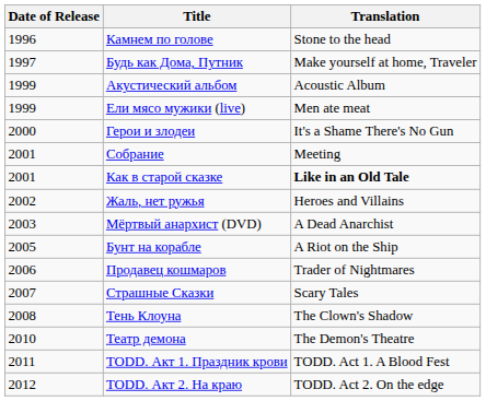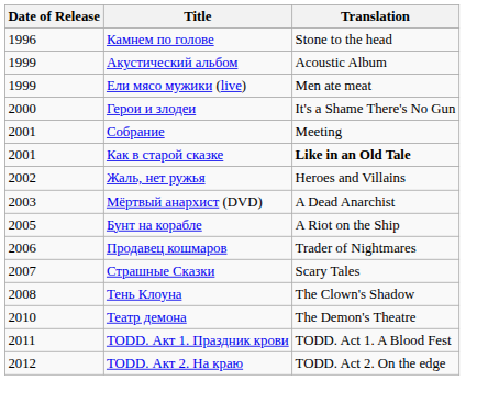 <table class="wikitable" style="font-size: 95%;">
 <tr>
 <th>Date of Release</th>
 <th>Title</th>
 <th>Translation</th>
 </tr>
 <tr>
 <td>1996</td>
 <td><a href='#'>Камнем по голове</a></td>
 <td>Stone to the head</td>
-</tr>
-<tr>
-<td>1997</td>
-<td><a href='#'>Будь как Дома, Путник</a></td>
-<td>Make yourself at home, Traveler</td>
 </tr>
 <tr>
 <td>1999</td>
 <td><a href='#'>Акустический альбом</a></td>
 <td>Acoustic Album</td>
 </tr>
 <tr>
 <td>1999</td>
 <td><a href='#'>Ели мясо мужики</a> (<a href='#'>live</a>)</td>
 <td>Men ate meat</td>
 </tr>
 <tr>
 <td>2000</td>
 <td><a href='#'>Герои и злодеи</a></td>
 <td>It's a Shame There's No Gun</td>
 </tr>
 <tr>
 <td>2001</td>
 <td><a href='#'>Собрание</a></td>
 <td>Meeting</td>
 </tr>
 <tr>
 <td>2001</td>
 <td><a href='#'>Как в старой сказке</a></td>
 <td><strong>Like in an Old Tale</strong></td>
 </tr>
 <tr>
 <td>2002</td>
 <td><a href='#'>Жаль, нет ружья</a></td>
 <td>Heroes and Villains</td>
 </tr>
 <tr>
 <td>2003</td>
 <td><a href='#'>Мёртвый анархист</a> (DVD)</td>
 <td>A Dead Anarchist</td>
 </tr>
 <tr>
 <td>2005</td>
 <td><a href='#'>Бунт на корабле</a></td>
 <td>A Riot on the Ship</td>
 </tr>
 <tr>
 <td>2006</td>
 <td><a href='#'>Продавец кошмаров</a></td>
 <td>Trader of Nightmares</td>
 </tr>
 <tr>
 <td>2007</td>
 <td><a href='#'>Страшные Сказки</a></td>
 <td>Scary Tales</td>
 </tr>
 <tr>
 <td>2008</td>
 <td><a href='#'>Тень Клоуна</a></td>
 <td>The Clown's Shadow</td>
 </tr>
 <tr>
 <td>2010</td>
 <td><a href='#'>Театр демона</a></td>
 <td>The Demon's Theatre</td>
 </tr>
 <tr>
 <td>2011</td>
 <td><a href='#'>TODD. Акт 1. Праздник крови</a></td>
 <td>TODD. Act 1. A Blood Fest</td>
 </tr>
 <tr>
 <td>2012</td>
 <td><a href='#'>TODD. Акт 2. На краю</a></td>
 <td>TODD. Act 2. On the edge</td>
 </tr>
 </table>
